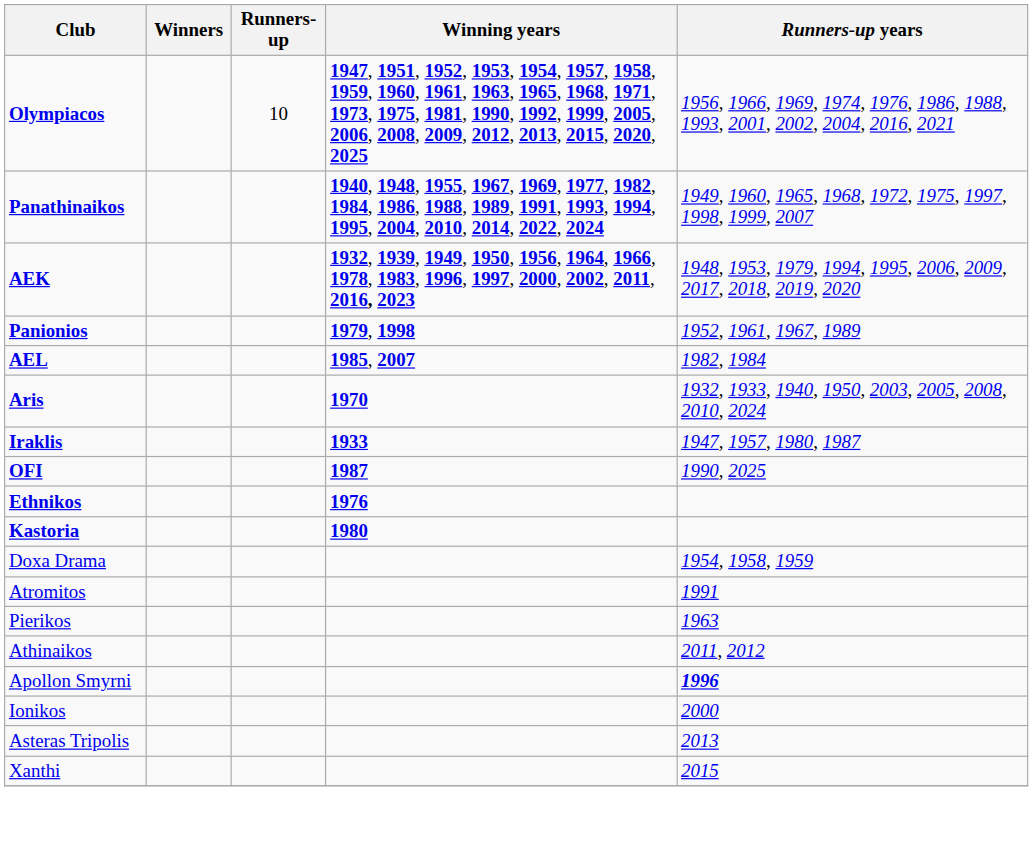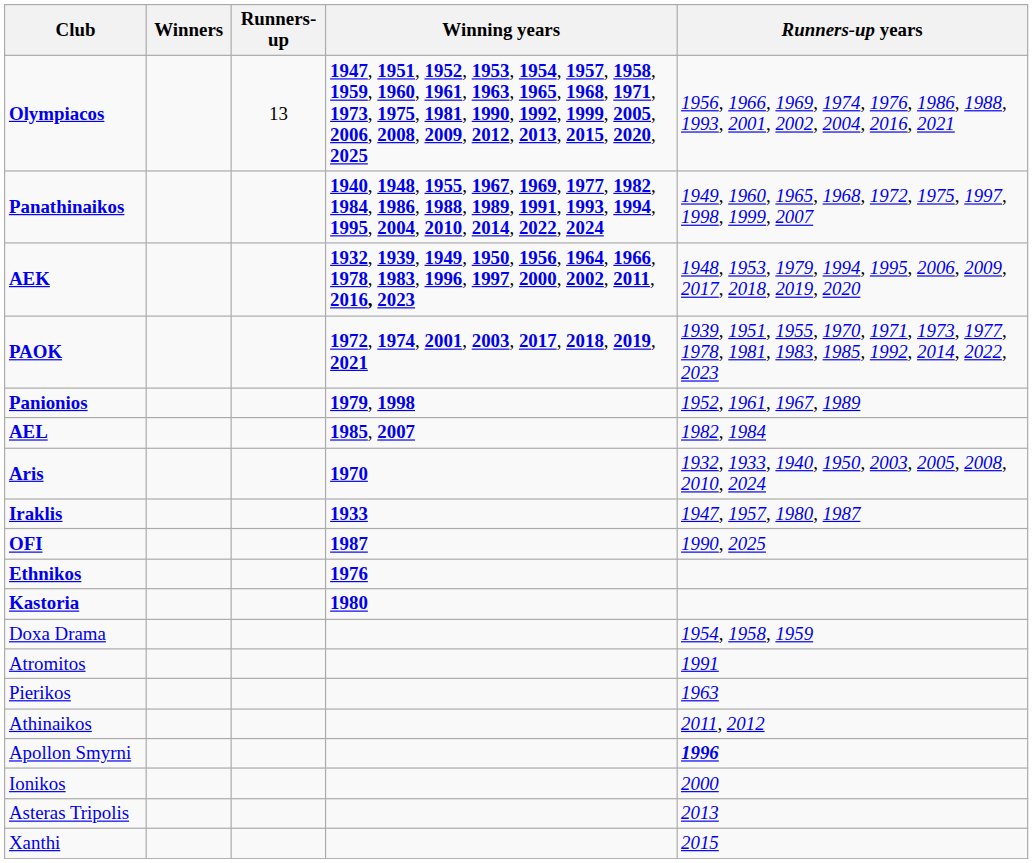 <table class="wikitable plainrowheaders sortable" style="text-align:left">
 <tr>
 <th width=12%>Club</th>
 <th width=5%>Winners</th>
 <th width=7%>Runners-up</th>
 <th width=30%><strong>Winning</strong> years</th>
 <th width=30%><em>Runners-up</em> years</th>
 </tr>
 <tr>
 <td><strong><a href='#'>Olympiacos</a></strong></td>
 <td></td>
-<td style="text-align:center;">10</td>
+<td style="text-align:center;">13</td>
 <td><strong><a href='#'>1947</a></strong>, <strong><a href='#'>1951</a></strong>, <strong><a href='#'>1952</a></strong>, <strong><a href='#'>1953</a></strong>, <strong><a href='#'>1954</a></strong>, <strong><a href='#'>1957</a></strong>, <strong><a href='#'>1958</a></strong>, <strong><a href='#'>1959</a></strong>, <strong><a href='#'>1960</a></strong>, <strong><a href='#'>1961</a></strong>, <strong><a href='#'>1963</a></strong>, <strong><a href='#'>1965</a></strong>, <strong><a href='#'>1968</a></strong>, <strong><a href='#'>1971</a></strong>, <strong><a href='#'>1973</a></strong>,  <strong><a href='#'>1975</a></strong>,  <strong><a href='#'>1981</a></strong>, <strong><a href='#'>1990</a></strong>, <strong><a href='#'>1992</a></strong>, <strong><a href='#'>1999</a></strong>, <strong><a href='#'>2005</a></strong>, <strong><a href='#'>2006</a></strong>, <strong><a href='#'>2008</a></strong>, <strong><a href='#'>2009</a></strong>, <strong><a href='#'>2012</a></strong>, <strong><a href='#'>2013</a></strong>, <strong><a href='#'>2015</a></strong>, <strong><a href='#'>2020</a></strong>, <strong><a href='#'>2025</a></strong></td>
 <td><em><a href='#'>1956</a></em>, <em><a href='#'>1966</a>,</em> <em><a href='#'>1969</a></em>, <em><a href='#'>1974</a></em>, <em><a href='#'>1976</a></em>, <em><a href='#'>1986</a></em>, <em><a href='#'>1988</a></em>, <em><a href='#'>1993</a></em>, <em><a href='#'>2001</a></em>,  <em><a href='#'>2002</a></em>, <em><a href='#'>2004</a></em>, <em><a href='#'>2016</a></em>, <em><a href='#'>2021</a></em></td>
 </tr>
 <tr>
 <td><strong><a href='#'>Panathinaikos</a></strong></td>
 <td></td>
 <td></td>
 <td><strong><a href='#'>1940</a></strong>, <strong><a href='#'>1948</a></strong>, <strong><a href='#'>1955</a></strong>,  <strong><a href='#'>1967</a></strong>,  <strong><a href='#'>1969</a></strong>, <strong><a href='#'>1977</a></strong>, <strong><a href='#'>1982</a></strong>, <strong><a href='#'>1984</a></strong>, <strong><a href='#'>1986</a></strong>, <strong><a href='#'>1988</a></strong>, <strong><a href='#'>1989</a></strong>, <strong><a href='#'>1991</a></strong>, <strong><a href='#'>1993</a></strong>, <strong><a href='#'>1994</a></strong>, <strong><a href='#'>1995</a></strong>,  <strong><a href='#'>2004</a></strong>, <strong><a href='#'>2010</a></strong>, <strong><a href='#'>2014</a></strong>, <strong><a href='#'>2022</a></strong>, <strong><a href='#'>2024</a></strong></td>
 <td><em><a href='#'>1949</a></em>, <em><a href='#'>1960</a></em>, <em><a href='#'>1965</a></em>, <em><a href='#'>1968</a></em>, <em><a href='#'>1972</a></em>, <em><a href='#'>1975</a></em>, <em><a href='#'>1997</a></em>, <em><a href='#'>1998</a></em>, <em><a href='#'>1999</a></em>, <em><a href='#'>2007</a></em></td>
 </tr>
 <tr>
 <td><strong><a href='#'>AEK</a></strong></td>
 <td></td>
 <td></td>
 <td><strong><a href='#'>1932</a></strong>, <strong><a href='#'>1939</a></strong>, <strong><a href='#'>1949</a></strong>, <strong><a href='#'>1950</a></strong>, <strong><a href='#'>1956</a></strong>, <strong><a href='#'>1964</a></strong>, <strong><a href='#'>1966</a></strong>, <strong><a href='#'>1978</a></strong>, <strong><a href='#'>1983</a></strong>, <strong><a href='#'>1996</a></strong>, <strong><a href='#'>1997</a></strong>, <strong><a href='#'>2000</a></strong>, <strong><a href='#'>2002</a></strong>, <strong><a href='#'>2011</a></strong>, <strong><a href='#'>2016</a>, <a href='#'>2023</a></strong></td>
 <td><em><a href='#'>1948</a></em>, <em><a href='#'>1953</a></em>, <em><a href='#'>1979</a></em>, <em><a href='#'>1994</a></em>, <em><a href='#'>1995</a></em>, <em><a href='#'>2006</a></em>, <em><a href='#'>2009</a></em>, <em><a href='#'>2017</a></em>, <em><a href='#'>2018</a></em>, <em><a href='#'>2019</a></em>, <em><a href='#'>2020</a></em></td>
+</tr>
+<tr>
+<td><strong><a href='#'>PAOK</a></strong></td>
+<td></td>
+<td></td>
+<td><strong><a href='#'>1972</a></strong>, <strong><a href='#'>1974</a></strong>, <strong><a href='#'>2001</a></strong>, <strong><a href='#'>2003</a></strong>, <strong><a href='#'>2017</a></strong>, <strong><a href='#'>2018</a></strong>, <strong><a href='#'>2019</a></strong>, <strong><a href='#'>2021</a></strong></td>
+<td><em><a href='#'>1939</a></em>, <em><a href='#'>1951</a></em>, <em><a href='#'>1955</a></em>, <em><a href='#'>1970</a></em>, <em><a href='#'>1971</a></em>, <em><a href='#'>1973</a></em>, <em><a href='#'>1977</a></em>, <em><a href='#'>1978</a></em>, <em><a href='#'>1981</a></em>, <em><a href='#'>1983</a></em>, <em><a href='#'>1985</a></em>, <em><a href='#'>1992</a></em>, <em><a href='#'>2014</a></em>, <em><a href='#'>2022</a></em>, <em><a href='#'>2023</a></em></td>
 </tr>
 <tr>
 <td><strong><a href='#'>Panionios</a></strong></td>
 <td></td>
 <td></td>
 <td><strong><a href='#'>1979</a></strong>,  <strong><a href='#'>1998</a></strong></td>
 <td><em><a href='#'>1952</a></em>, <em><a href='#'>1961</a></em>, <em><a href='#'>1967</a></em>, <em><a href='#'>1989</a></em></td>
 </tr>
 <tr>
 <td><strong><a href='#'>AEL</a></strong></td>
 <td></td>
 <td></td>
 <td><strong><a href='#'>1985</a></strong>, <strong><a href='#'>2007</a></strong></td>
 <td><em><a href='#'>1982</a></em>, <em><a href='#'>1984</a></em></td>
 </tr>
 <tr>
 <td><strong><a href='#'>Aris</a></strong></td>
 <td></td>
 <td></td>
 <td><strong><a href='#'>1970</a></strong></td>
 <td><em><a href='#'>1932</a></em>, <em><a href='#'>1933</a></em>, <em><a href='#'>1940</a></em>, <em><a href='#'>1950</a></em>, <em><a href='#'>2003</a></em>, <em><a href='#'>2005</a></em>, <em><a href='#'>2008</a></em>, <em><a href='#'>2010</a></em>, <em><a href='#'>2024</a></em></td>
 </tr>
 <tr>
 <td><strong><a href='#'>Iraklis</a></strong></td>
 <td></td>
 <td></td>
 <td><strong><a href='#'>1933</a></strong></td>
 <td><em><a href='#'>1947</a></em>, <em><a href='#'>1957</a></em>, <em><a href='#'>1980</a></em>, <em><a href='#'>1987</a></em></td>
 </tr>
 <tr>
 <td><strong><a href='#'>OFI</a></strong></td>
 <td></td>
 <td></td>
 <td><strong><a href='#'>1987</a></strong></td>
 <td><em><a href='#'>1990</a></em>, <em><a href='#'>2025</a></em></td>
 </tr>
 <tr>
 <td><strong><a href='#'>Ethnikos</a></strong></td>
 <td></td>
 <td></td>
 <td><strong><a href='#'>1976</a></strong></td>
 <td></td>
 </tr>
 <tr>
 <td><strong><a href='#'>Kastoria</a></strong></td>
 <td></td>
 <td></td>
 <td><strong><a href='#'>1980</a></strong></td>
 <td></td>
 </tr>
 <tr>
 <td><a href='#'>Doxa Drama</a></td>
 <td></td>
 <td></td>
 <td></td>
 <td><em><a href='#'>1954</a></em>, <em><a href='#'>1958</a></em>, <em><a href='#'>1959</a></em></td>
 </tr>
 <tr>
 <td><a href='#'>Atromitos</a></td>
 <td></td>
 <td></td>
 <td></td>
 <td><em><a href='#'>1991</a></em></td>
 </tr>
 <tr>
 <td><a href='#'>Pierikos</a></td>
 <td></td>
 <td></td>
 <td></td>
 <td><em><a href='#'>1963</a></em></td>
 </tr>
 <tr>
 <td><a href='#'>Athinaikos</a></td>
 <td></td>
 <td></td>
 <td></td>
 <td><em><a href='#'>2011</a></em>, <em><a href='#'>2012</a></em></td>
 </tr>
 <tr>
 <td><a href='#'>Apollon Smyrni</a></td>
 <td></td>
 <td></td>
 <td></td>
 <td><strong><em><a href='#'>1996</a></em></strong></td>
 </tr>
 <tr>
 <td><a href='#'>Ionikos</a></td>
 <td></td>
 <td></td>
 <td></td>
 <td><em><a href='#'>2000</a></em></td>
 </tr>
 <tr>
 <td><a href='#'>Asteras Tripolis</a></td>
 <td></td>
 <td></td>
 <td></td>
 <td><em><a href='#'>2013</a></em></td>
 </tr>
 <tr>
 <td><a href='#'>Xanthi</a></td>
 <td></td>
 <td></td>
 <td></td>
 <td><em><a href='#'>2015</a></em></td>
 </tr>
 <tr>
 </tr>
 </table>
